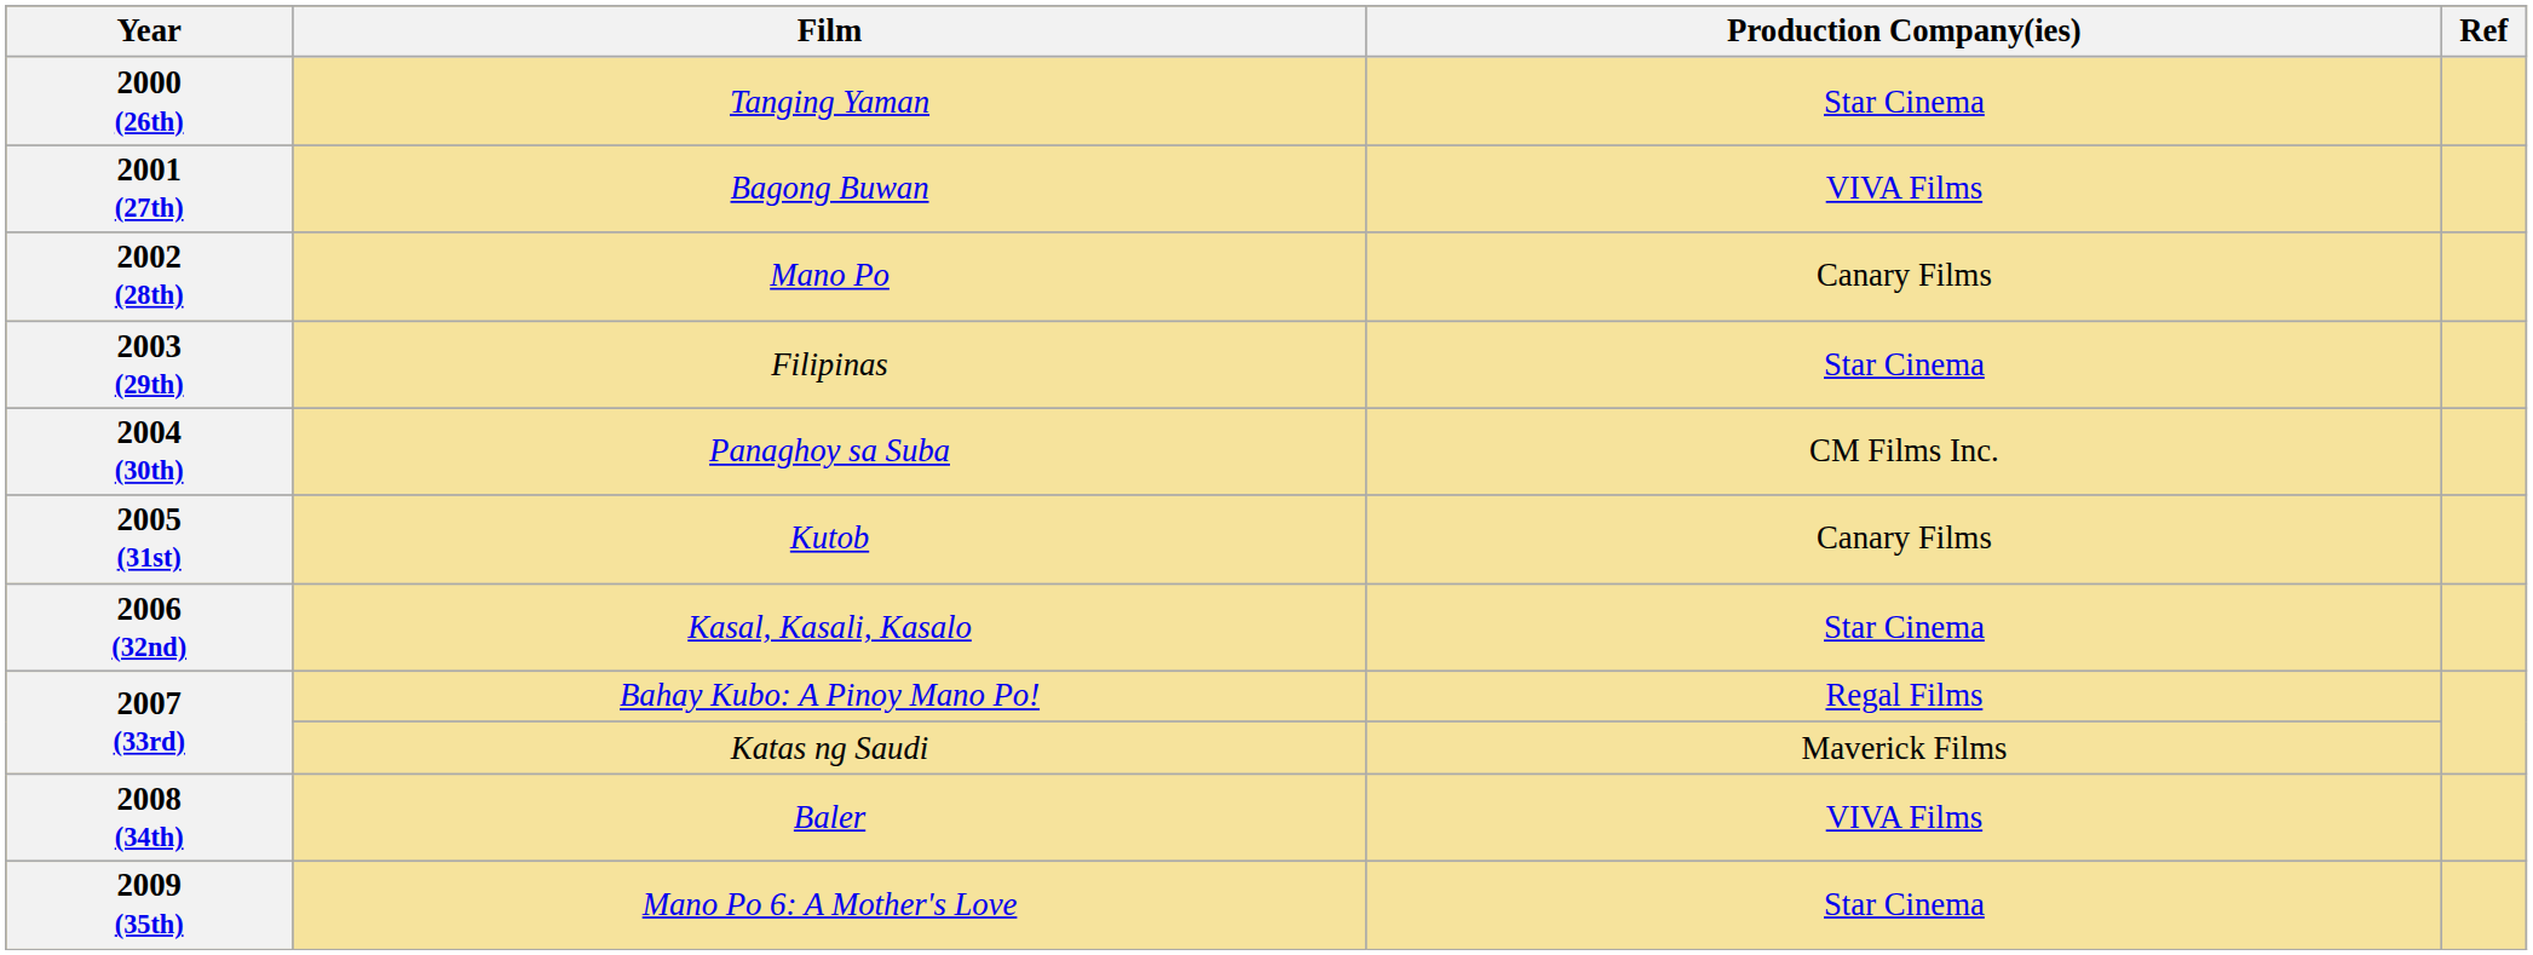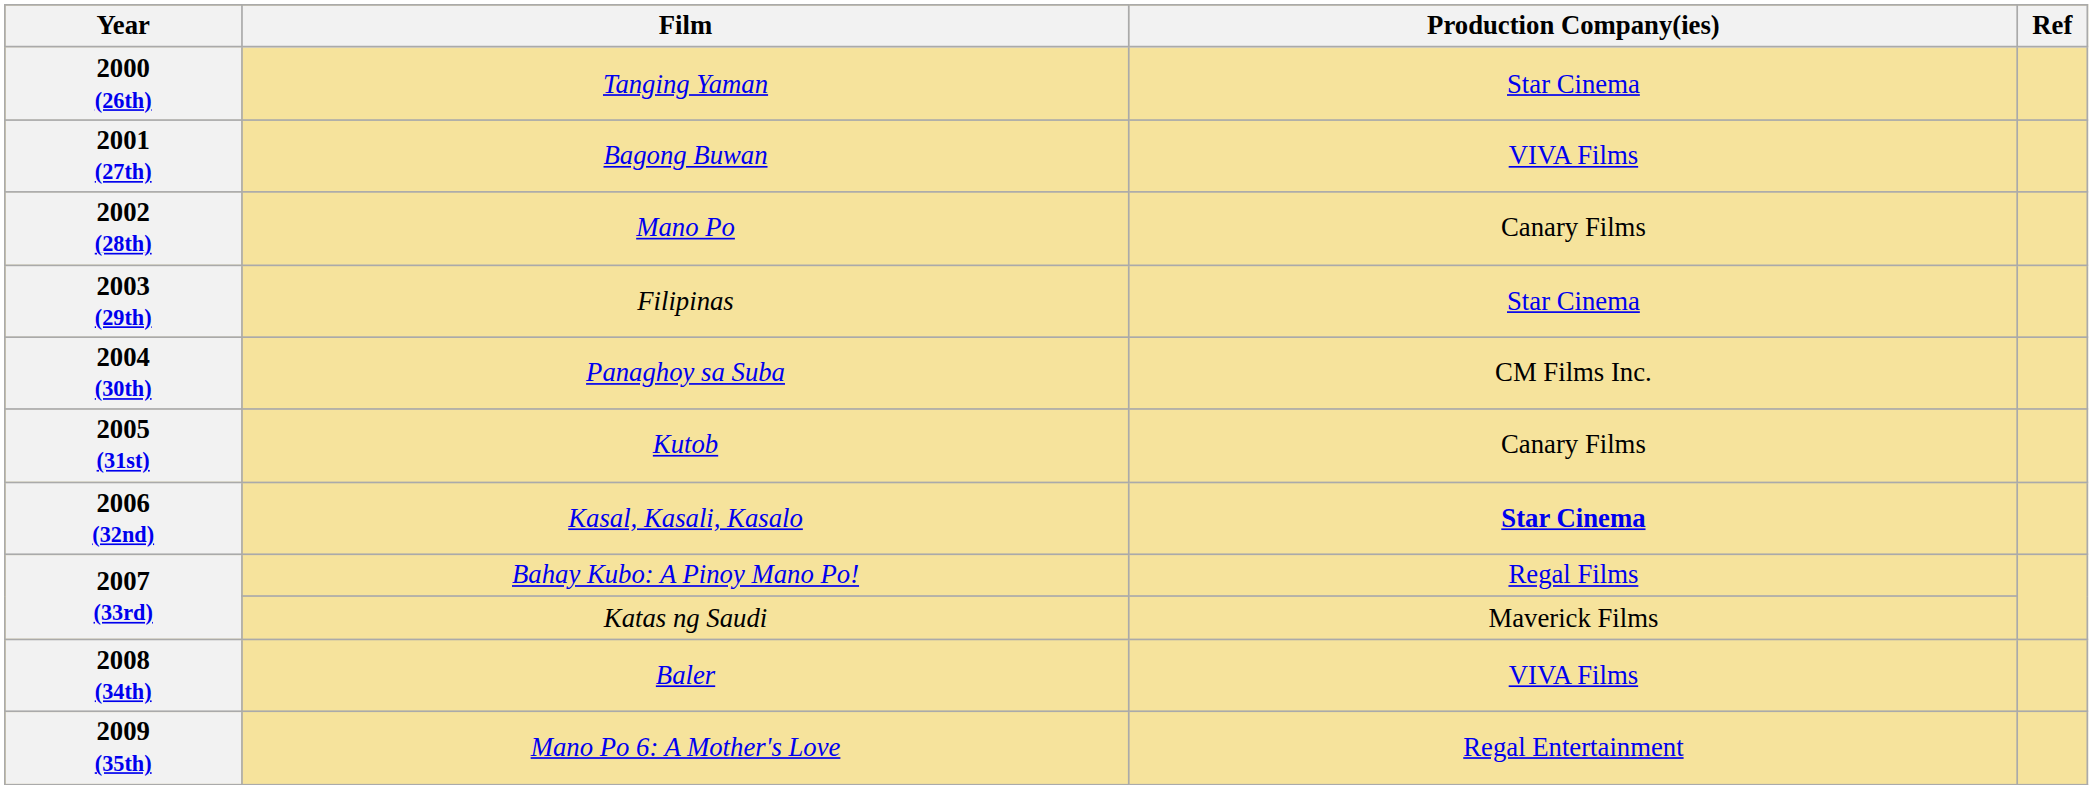 <table class="wikitable" rowspan=2 border="2" cellpadding="4" style="text-align: center; background: #f6e39c">
 <tr style="background:#bebebe;">
 <th scope="col" style="width:8%;">Year</th>
 <th scope="col" style="width:30%;">Film</th>
 <th scope="col" style="width:30%;">Production Company(ies)</th>
 <th scope="col" style="width:2%;">Ref</th>
 </tr>
 <tr>
 <th scope="row" style="text-align:center">2000 <br><small><a href='#'>(26th)</a> </small></th>
 <td><em><a href='#'>Tanging Yaman</a></em></td>
 <td><a href='#'>Star Cinema</a></td>
 <td></td>
 </tr>
 <tr>
 <th scope="row" style="text-align:center">2001 <br><small><a href='#'>(27th)</a> </small></th>
 <td><em><a href='#'>Bagong Buwan</a></em></td>
 <td><a href='#'>VIVA Films</a></td>
 <td></td>
 </tr>
 <tr>
 <th scope="row" style="text-align:center">2002 <br><small><a href='#'>(28th)</a> </small></th>
 <td><em><a href='#'>Mano Po</a></em></td>
 <td>Canary Films</td>
 <td></td>
 </tr>
 <tr>
 <th scope="row" style="text-align:center">2003 <br><small><a href='#'>(29th)</a> </small></th>
 <td><em>Filipinas</em></td>
 <td><a href='#'>Star Cinema</a></td>
 <td></td>
 </tr>
 <tr>
 <th scope="row" style="text-align:center">2004 <br><small><a href='#'>(30th)</a> </small></th>
 <td><em><a href='#'>Panaghoy sa Suba</a></em></td>
 <td>CM Films Inc.</td>
 <td></td>
 </tr>
 <tr>
 <th scope="row" style="text-align:center">2005 <br><small><a href='#'>(31st)</a> </small></th>
 <td><em><a href='#'>Kutob</a></em></td>
 <td>Canary Films</td>
 <td></td>
 </tr>
 <tr>
 <th scope="row" style="text-align:center">2006 <br><small><a href='#'>(32nd)</a> </small></th>
 <td><em><a href='#'>Kasal, Kasali, Kasalo</a></em></td>
-<td><a href='#'>Star Cinema</a></td>
+<td><strong><a href='#'>Star Cinema</a></strong></td>
 <td></td>
 </tr>
 <tr>
 <th scope="row" style="text-align:center" rowspan=2>2007 <br><small><a href='#'>(33rd)</a> </small></th>
 <td><em><a href='#'>Bahay Kubo: A Pinoy Mano Po!</a></em></td>
 <td><a href='#'>Regal Films</a></td>
 <td rowspan=2></td>
 </tr>
 <tr>
 <td><em>Katas ng Saudi</em></td>
 <td>Maverick Films</td>
 </tr>
 <tr>
 <th scope="row" style="text-align:center">2008 <br><small><a href='#'>(34th)</a> </small></th>
 <td><em><a href='#'>Baler</a></em></td>
 <td><a href='#'>VIVA Films</a></td>
 <td></td>
 </tr>
 <tr>
 <th scope="row" style="text-align:center">2009 <br><small><a href='#'>(35th)</a> </small></th>
 <td><em><a href='#'>Mano Po 6: A Mother's Love</a></em></td>
-<td><a href='#'>Star Cinema</a></td>
+<td><a href='#'>Regal Entertainment</a></td>
 <td></td>
 </tr>
 </table>
